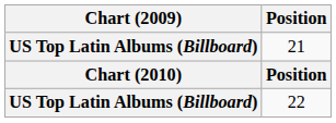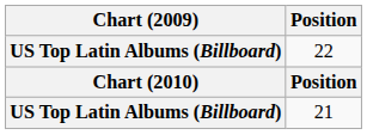 <table class="wikitable plainrowheaders" style="text-align:center">
 <tr>
 <th scope="col">Chart (2009)</th>
 <th scope="col">Position</th>
 </tr>
 <tr>
 <th scope="row">US Top Latin Albums (<em>Billboard</em>)</th>
-<td>21</td>
+<td>22</td>
 </tr>
 <tr>
 <th scope="col">Chart (2010)</th>
 <th scope="col">Position</th>
 </tr>
 <tr>
 <th scope="row">US Top Latin Albums (<em>Billboard</em>)</th>
-<td>22</td>
+<td>21</td>
 </tr>
 </table>
